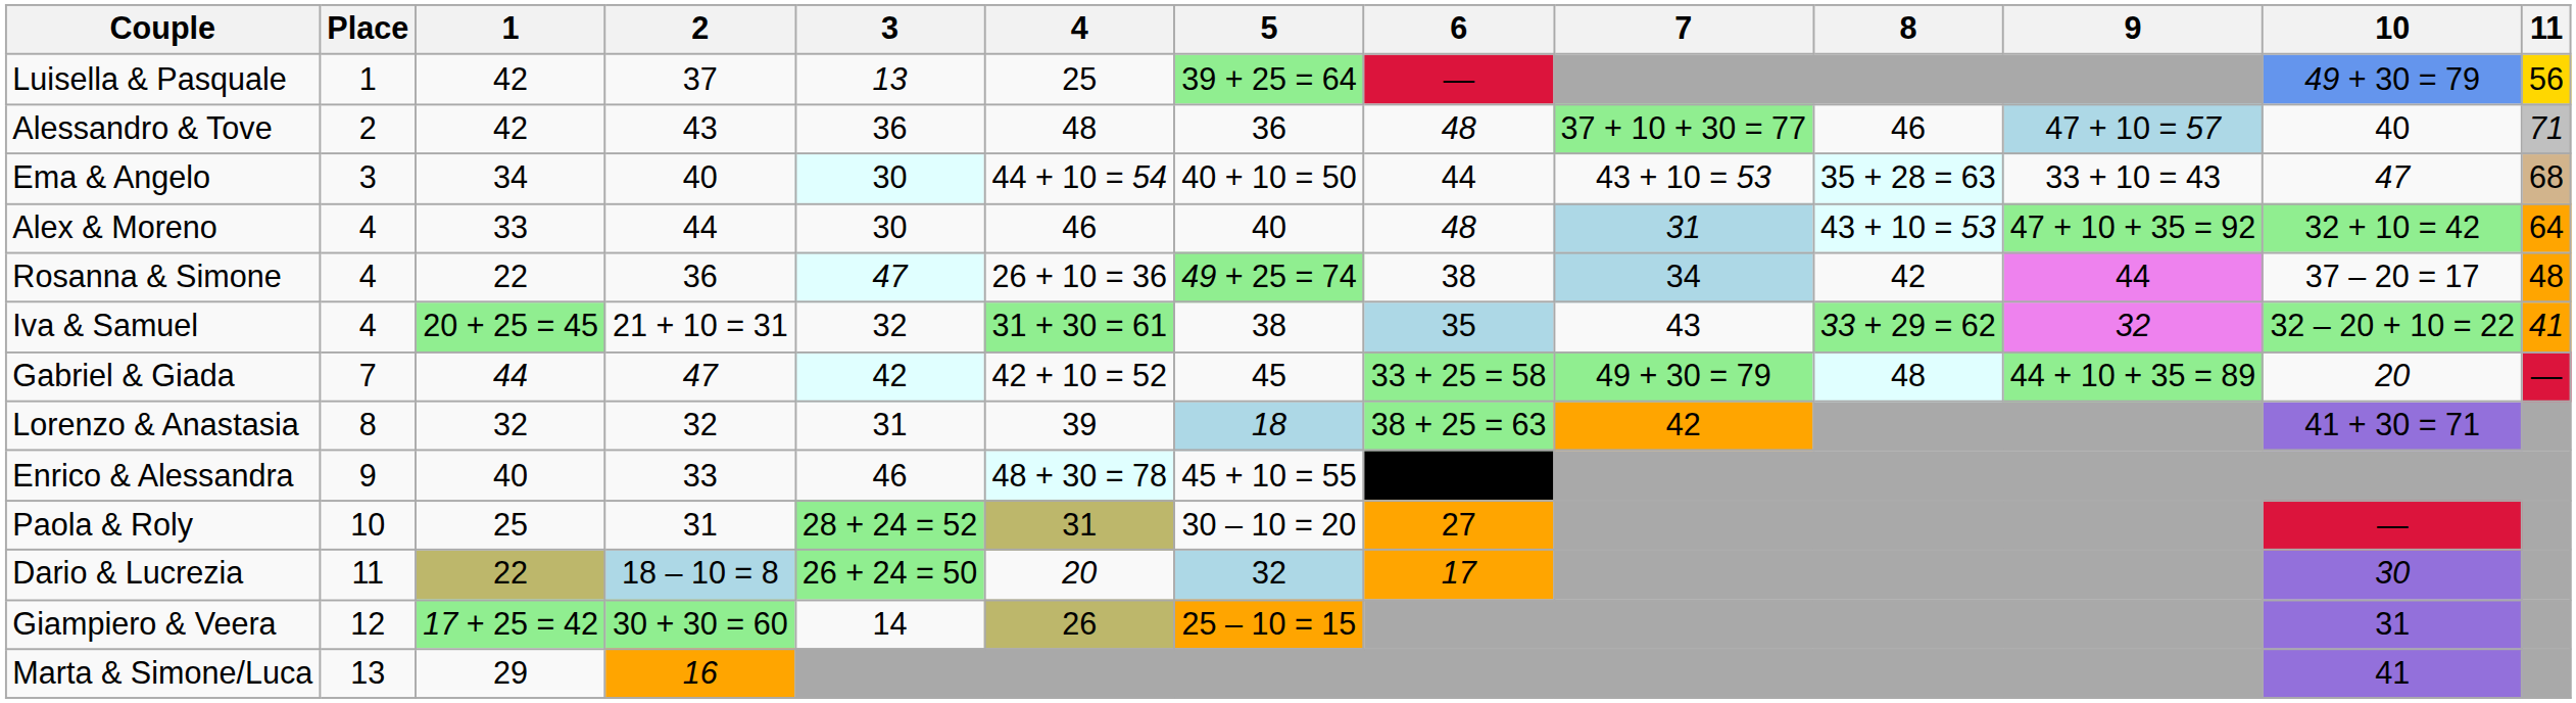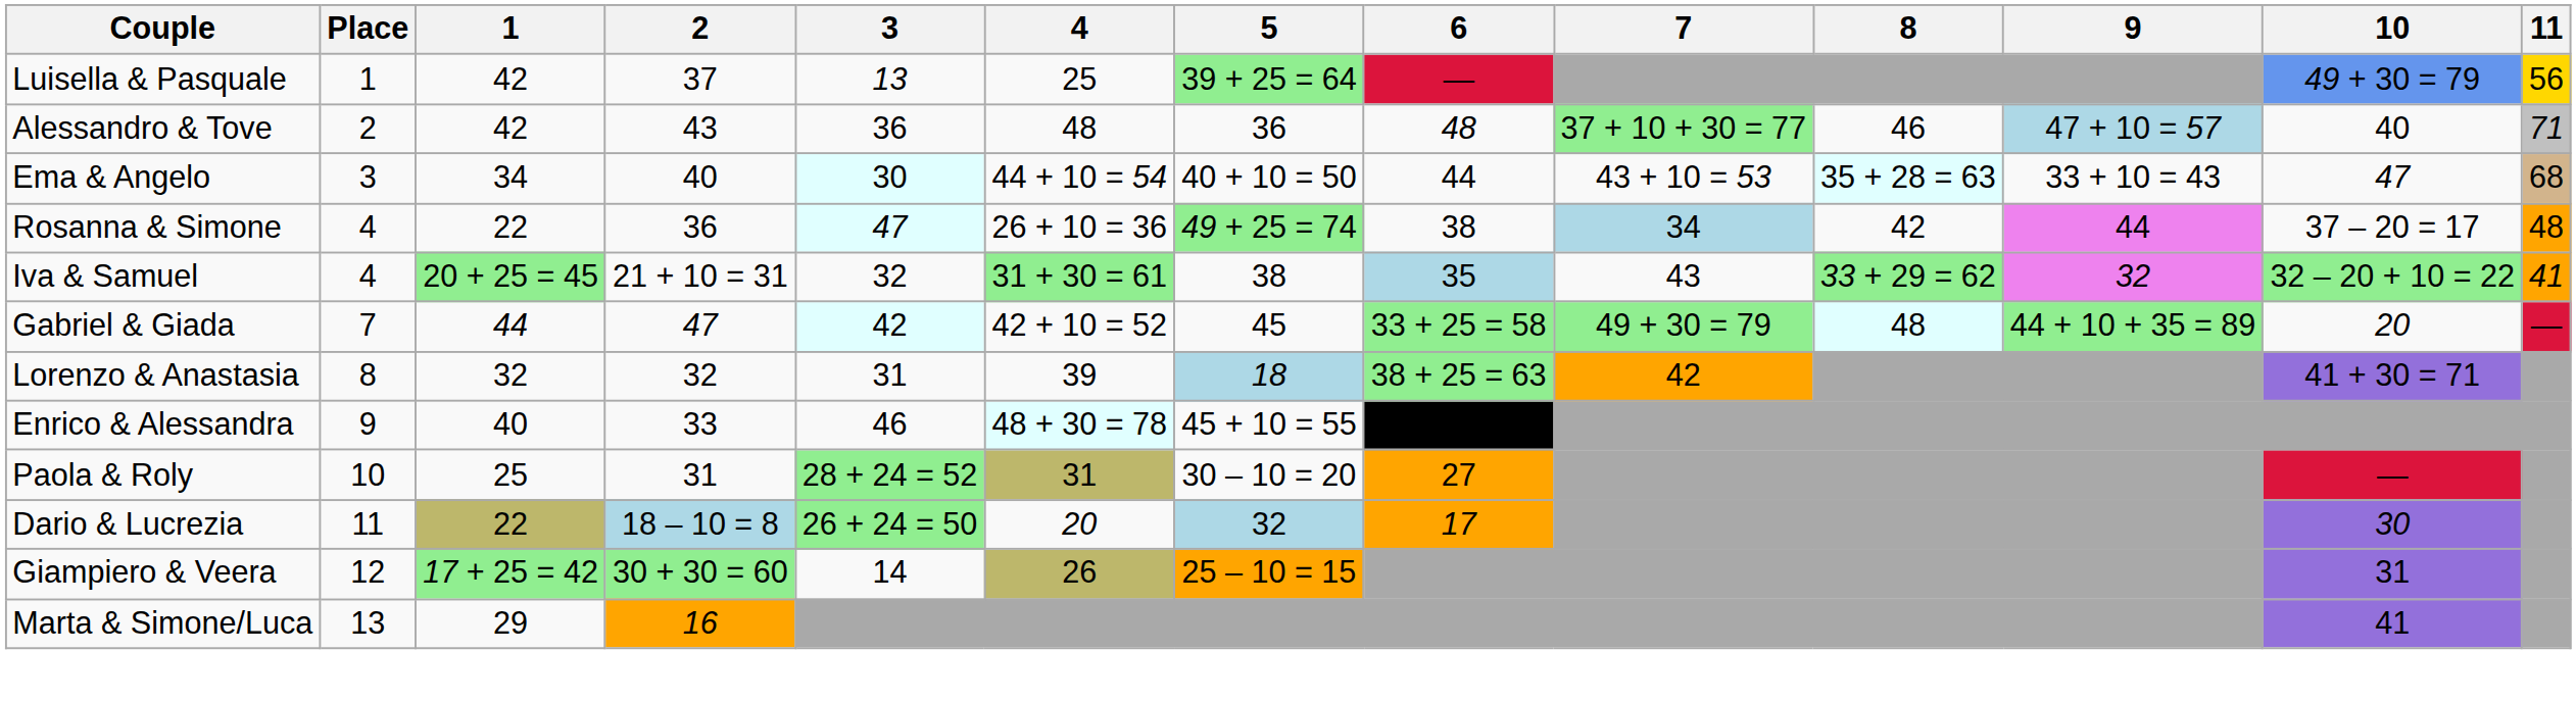 <table class="wikitable sortable" style="margin:auto;text-align:center;">
 <tr>
 <th>Couple</th>
 <th>Place</th>
 <th>1</th>
 <th>2</th>
 <th>3</th>
 <th>4</th>
 <th>5</th>
 <th>6</th>
 <th>7</th>
 <th>8</th>
 <th>9</th>
 <th>10</th>
 <th>11</th>
 </tr>
 <tr>
 <td style="text-align:left;">Luisella & Pasquale</td>
 <td>1</td>
 <td>42</td>
 <td>37</td>
 <td><span><em>13</em></span></td>
 <td>25</td>
 <td style="background:lightgreen;">39 + 25 = 64</td>
 <td style="background:crimson;">—</td>
 <td style="background:darkgray;" colspan="3"></td>
 <td bgcolor="cornflowerblue"><span><em>49</em></span> + 30 = 79</td>
 <td bgcolor="gold">56</td>
 </tr>
 <tr>
 <td style="text-align:left;">Alessandro & Tove</td>
 <td>2</td>
 <td>42</td>
 <td>43</td>
 <td>36</td>
 <td>48</td>
 <td>36</td>
 <td><span><em>48</em></span></td>
 <td style="background:lightgreen;">37 + 10 + 30 = 77</td>
 <td>46</td>
 <td style="background:lightblue;">47 + 10 = <span><em>57</em></span></td>
 <td>40</td>
 <td bgcolor="silver"><span><em>71</em></span></td>
 </tr>
 <tr>
 <td style="text-align:left;">Ema & Angelo</td>
 <td>3</td>
 <td>34</td>
 <td>40</td>
 <td style="background:#E0FFFF;">30</td>
 <td>44 + 10 = <span><em>54</em></span></td>
 <td>40 + 10 = 50</td>
 <td>44</td>
 <td>43 + 10 = <span><em>53</em></span></td>
 <td style="background:#E0FFFF;">35 + 28 = 63</td>
 <td>33 + 10 = 43</td>
 <td><span><em>47</em></span></td>
 <td bgcolor="tan">68</td>
-</tr>
-<tr>
-<td style="text-align:left;">Alex & Moreno</td>
-<td>4</td>
-<td>33</td>
-<td>44</td>
-<td>30</td>
-<td>46</td>
-<td>40</td>
-<td><span><em>48</em></span></td>
-<td style="background:lightblue;"><span><em>31</em></span></td>
-<td style="background:#E0FFFF;">43 + 10 = <span><em>53</em></span></td>
-<td style="background:lightgreen;">47 + 10 + 35 = 92</td>
-<td style="background:lightgreen;">32 + 10 = 42</td>
-<td bgcolor="orange">64</td>
 </tr>
 <tr>
 <td style="text-align:left;">Rosanna & Simone</td>
 <td>4</td>
 <td>22</td>
 <td>36</td>
 <td style="background:#E0FFFF;"><span><em>47</em></span></td>
 <td>26 + 10 = 36</td>
 <td style="background:lightgreen;"><span><em>49</em></span> + 25 = 74</td>
 <td>38</td>
 <td style="background:lightblue;">34</td>
 <td>42</td>
 <td style="background:violet;">44</td>
 <td>37 – 20 = 17</td>
 <td bgcolor="orange">48</td>
 </tr>
 <tr>
 <td style="text-align:left;">Iva & Samuel</td>
 <td>4</td>
 <td style="background:lightgreen;">20 + 25 = 45</td>
 <td>21 + 10 = 31</td>
 <td>32</td>
 <td style="background:lightgreen;">31 + 30 = 61</td>
 <td>38</td>
 <td style="background:lightblue;">35</td>
 <td>43</td>
 <td style="background:lightgreen;"><span><em>33</em></span> + 29 = 62</td>
 <td style="background:violet;"><span><em>32</em></span></td>
 <td style="background:lightgreen;">32 – 20 + 10 = 22</td>
 <td bgcolor="orange"><span><em>41</em></span></td>
 </tr>
 <tr>
 <td style="text-align:left;">Gabriel & Giada</td>
 <td>7</td>
 <td><span><em>44</em></span></td>
 <td><span><em>47</em></span></td>
 <td style="background:#E0FFFF;">42</td>
 <td>42 + 10 = 52</td>
 <td>45</td>
 <td style="background:lightgreen;">33 + 25 = 58</td>
 <td style="background:lightgreen;">49 + 30 = 79</td>
 <td style="background:#E0FFFF;">48</td>
 <td style="background:lightgreen;">44 + 10 + 35 = 89</td>
 <td><span><em>20</em></span></td>
 <td style="background:crimson;">—</td>
 </tr>
 <tr>
 <td style="text-align:left;">Lorenzo & Anastasia</td>
 <td>8</td>
 <td>32</td>
 <td>32</td>
 <td>31</td>
 <td>39</td>
 <td style="background:lightblue;"><span><em>18</em></span></td>
 <td style="background:lightgreen;">38 + 25 = 63</td>
 <td bgcolor="orange">42</td>
 <td style="background:darkgray;" colspan="2"></td>
 <td bgcolor="mediumpurple">41 + 30 = 71</td>
 <td style="background:darkgray;" colspan="1"></td>
 </tr>
 <tr>
 <td style="text-align:left;">Enrico & Alessandra</td>
 <td>9</td>
 <td>40</td>
 <td>33</td>
 <td>46</td>
 <td style="background:#E0FFFF;">48 + 30 = 78</td>
 <td>45 + 10 = 55</td>
 <td style="background:black;"><span><em>43</em></span></td>
 <td style="background:darkgray;" colspan="5"></td>
 </tr>
 <tr>
 <td style="text-align:left;">Paola & Roly</td>
 <td>10</td>
 <td>25</td>
 <td>31</td>
 <td style="background:lightgreen;">28 + 24 = 52</td>
 <td style="background:darkkhaki;">31</td>
 <td>30 – 10 = 20</td>
 <td bgcolor="orange">27</td>
 <td style="background:darkgray;" colspan="3"></td>
 <td style="background:crimson;">—</td>
 <td style="background:darkgray;" colspan="1"></td>
 </tr>
 <tr>
 <td style="text-align:left;">Dario & Lucrezia</td>
 <td>11</td>
 <td style="background:darkkhaki;">22</td>
 <td style="background:lightblue;">18 – 10 = 8</td>
 <td style="background:lightgreen;">26 + 24 = 50</td>
 <td><span><em>20</em></span></td>
 <td style="background:lightblue;">32</td>
 <td bgcolor="orange"><span><em>17</em></span></td>
 <td style="background:darkgray;" colspan="3"></td>
 <td bgcolor="mediumpurple"><span><em>30</em></span></td>
 <td style="background:darkgray;" colspan="1"></td>
 </tr>
 <tr>
 <td style="text-align:left;">Giampiero & Veera</td>
 <td>12</td>
 <td style="background:lightgreen;"><span><em>17</em></span> + 25 = 42</td>
 <td style="background:lightgreen;">30 + 30 = 60</td>
 <td>14</td>
 <td style="background:darkkhaki;">26</td>
 <td bgcolor="orange">25 – 10 = 15</td>
 <td style="background:darkgray;" colspan="4"></td>
 <td bgcolor="mediumpurple">31</td>
 <td style="background:darkgray;" colspan="1"></td>
 </tr>
 <tr>
 <td style="text-align:left;">Marta & Simone/Luca</td>
 <td>13</td>
 <td>29</td>
 <td bgcolor="orange"><span><em>16</em></span></td>
 <td style="background:darkgray;" colspan="7"></td>
 <td bgcolor="mediumpurple">41</td>
 <td style="background:darkgray;" colspan="1"></td>
 </tr>
 </table>
